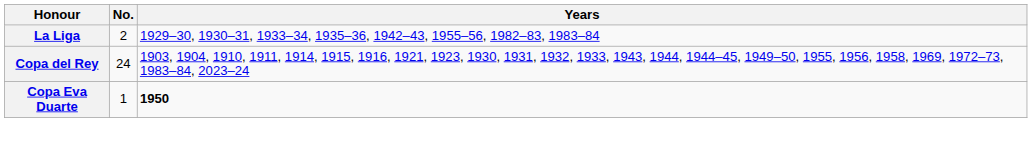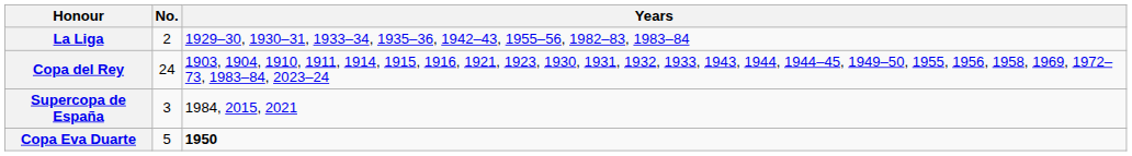 <table class="wikitable plainrowheaders">
 <tr>
 <th scope=col>Honour</th>
 <th scope=col>No.</th>
 <th scope=col>Years</th>
 </tr>
 <tr>
 <th scope=row><a href='#'>La Liga</a></th>
 <td align=center>2</td>
 <td><a href='#'>1929–30</a>, <a href='#'>1930–31</a>, <a href='#'>1933–34</a>, <a href='#'>1935–36</a>, <a href='#'>1942–43</a>, <a href='#'>1955–56</a>, <a href='#'>1982–83</a>, <a href='#'>1983–84</a></td>
 </tr>
 <tr>
 <th scope=row><a href='#'>Copa del Rey</a></th>
 <td align=center>24</td>
 <td><a href='#'>1903</a>, <a href='#'>1904</a>, <a href='#'>1910</a>, <a href='#'>1911</a>, <a href='#'>1914</a>, <a href='#'>1915</a>, <a href='#'>1916</a>, <a href='#'>1921</a>, <a href='#'>1923</a>, <a href='#'>1930</a>, <a href='#'>1931</a>, <a href='#'>1932</a>, <a href='#'>1933</a>, <a href='#'>1943</a>, <a href='#'>1944</a>, <a href='#'>1944–45</a>, <a href='#'>1949–50</a>, <a href='#'>1955</a>, <a href='#'>1956</a>, <a href='#'>1958</a>, <a href='#'>1969</a>, <a href='#'>1972–73</a>, <a href='#'>1983–84</a>, <a href='#'>2023–24</a></td>
 </tr>
 <tr>
+<th scope=row><a href='#'>Supercopa de España</a></th>
+<td align=center>3</td>
+<td>1984, <a href='#'>2015</a>, <a href='#'>2021</a></td>
+</tr>
+<tr>
 <th scope=row><a href='#'>Copa Eva Duarte</a></th>
-<td align=center>1</td>
+<td align=center>5</td>
 <td><strong>1950</strong></td>
 </tr>
 </table>
